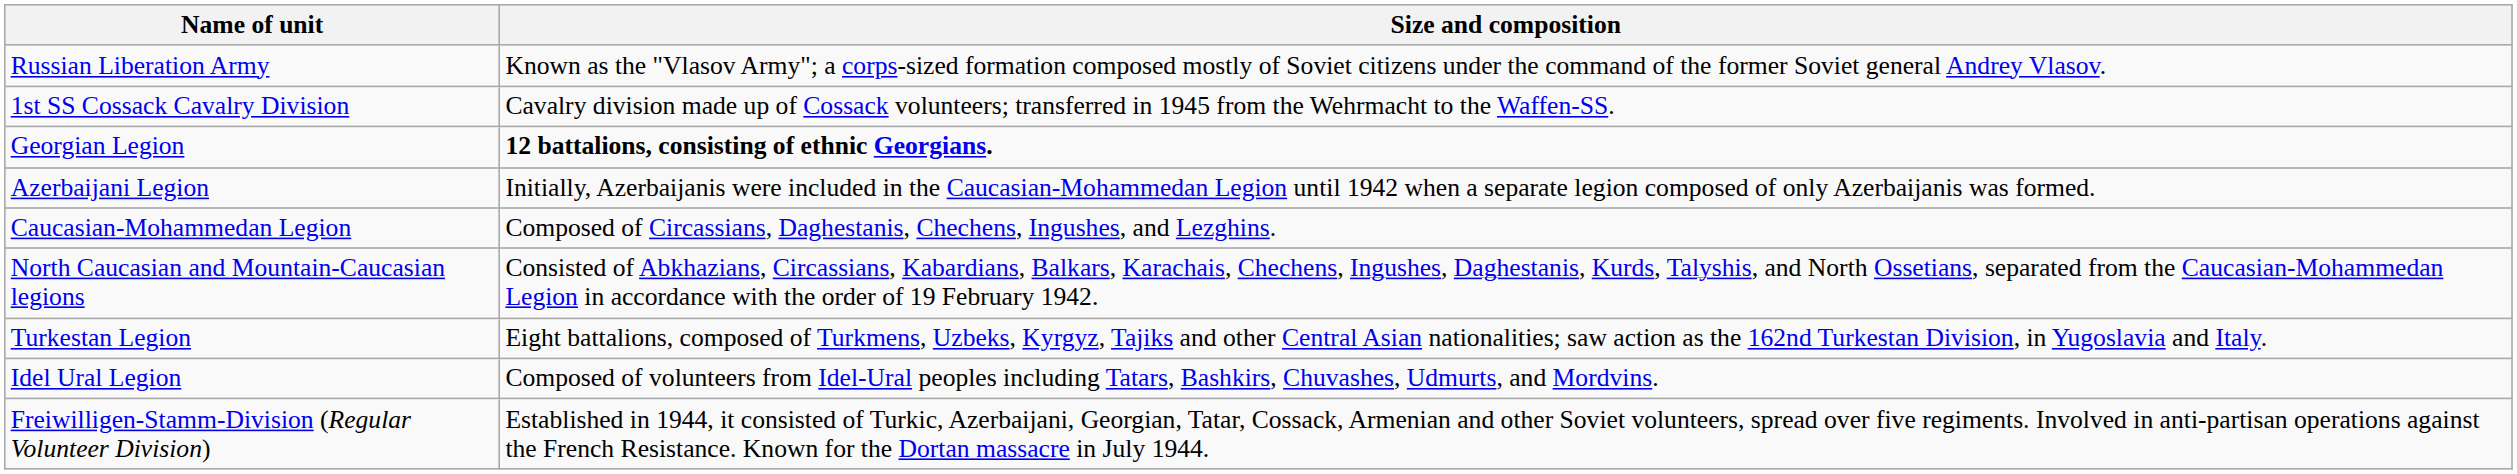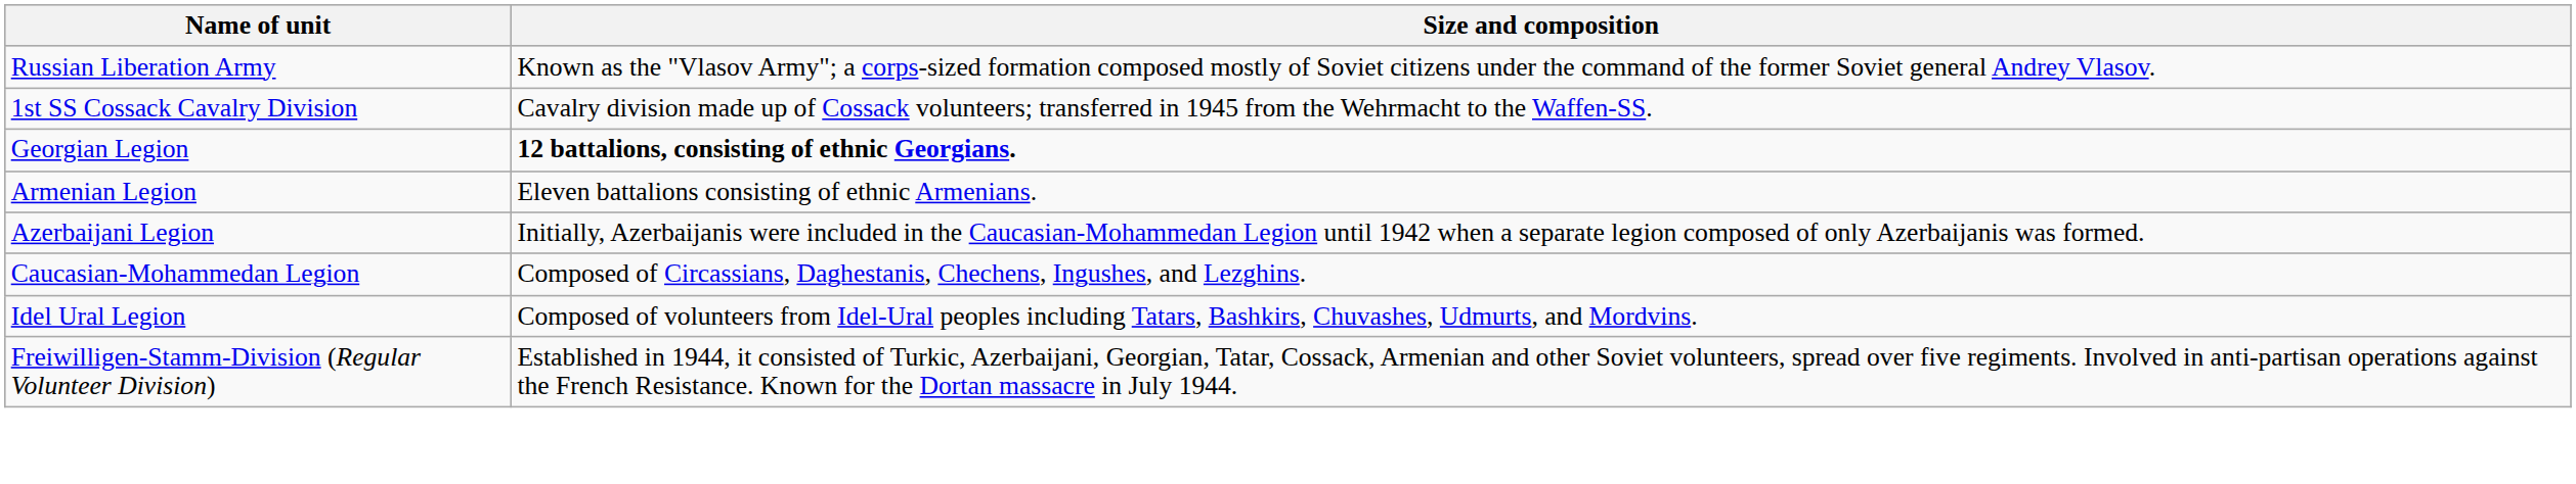 <table class="wikitable">
 <tr>
 <th>Name of unit</th>
 <th>Size and composition</th>
 </tr>
 <tr>
 <td><a href='#'>Russian Liberation Army</a><br></td>
 <td>Known as the "Vlasov Army"; a <a href='#'>corps</a>-sized formation composed mostly of Soviet citizens under the command of the former Soviet general <a href='#'>Andrey Vlasov</a>.</td>
 </tr>
 <tr>
 <td><a href='#'>1st SS Cossack Cavalry Division</a></td>
 <td>Cavalry division made up of <a href='#'>Cossack</a> volunteers; transferred in 1945 from the Wehrmacht to the <a href='#'>Waffen-SS</a>.</td>
 </tr>
 <tr>
 <td><a href='#'>Georgian Legion</a></td>
 <td><strong>12 battalions, consisting of ethnic <a href='#'>Georgians</a>.</strong></td>
 </tr>
 <tr>
+<td><a href='#'>Armenian Legion</a></td>
+<td>Eleven battalions consisting of ethnic <a href='#'>Armenians</a>.</td>
+</tr>
+<tr>
 <td><a href='#'>Azerbaijani Legion</a></td>
 <td>Initially, Azerbaijanis were included in the <a href='#'>Caucasian-Mohammedan Legion</a> until 1942 when a separate legion composed of only Azerbaijanis was formed.</td>
 </tr>
 <tr>
 <td><a href='#'>Caucasian-Mohammedan Legion</a></td>
 <td>Composed of <a href='#'>Circassians</a>, <a href='#'>Daghestanis</a>, <a href='#'>Chechens</a>, <a href='#'>Ingushes</a>, and <a href='#'>Lezghins</a>.</td>
-</tr>
-<tr>
-<td><a href='#'>North Caucasian and Mountain-Caucasian legions</a></td>
-<td>Consisted of <a href='#'>Abkhazians</a>, <a href='#'>Circassians</a>, <a href='#'>Kabardians</a>, <a href='#'>Balkars</a>, <a href='#'>Karachais</a>, <a href='#'>Chechens</a>, <a href='#'>Ingushes</a>, <a href='#'>Daghestanis</a>, <a href='#'>Kurds</a>, <a href='#'>Talyshis</a>, and North <a href='#'>Ossetians</a>, separated from the <a href='#'>Caucasian-Mohammedan Legion</a> in accordance with the order of 19 February 1942.</td>
-</tr>
-<tr>
-<td><a href='#'>Turkestan Legion</a></td>
-<td>Eight battalions, composed of <a href='#'>Turkmens</a>, <a href='#'>Uzbeks</a>, <a href='#'>Kyrgyz</a>, <a href='#'>Tajiks</a> and other <a href='#'>Central Asian</a> nationalities; saw action as the <a href='#'>162nd Turkestan Division</a>, in <a href='#'>Yugoslavia</a> and <a href='#'>Italy</a>.</td>
 </tr>
 <tr>
 <td><a href='#'>Idel Ural Legion</a></td>
 <td>Composed of volunteers from <a href='#'>Idel-Ural</a> peoples including <a href='#'>Tatars</a>, <a href='#'>Bashkirs</a>, <a href='#'>Chuvashes</a>, <a href='#'>Udmurts</a>, and <a href='#'>Mordvins</a>.</td>
 </tr>
 <tr>
 <td><a href='#'>Freiwilligen-Stamm-Division</a> (<em>Regular Volunteer Division</em>)</td>
 <td>Established in 1944, it consisted of Turkic, Azerbaijani, Georgian, Tatar, Cossack, Armenian and other Soviet volunteers, spread over five regiments. Involved in anti-partisan operations against the French Resistance. Known for the <a href='#'>Dortan massacre</a> in July 1944. </td>
 </tr>
 </table>
